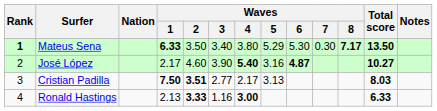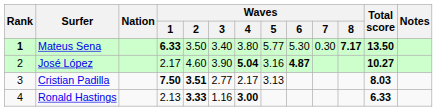 <table class="wikitable sortable" style="text-align:center">
 <tr>
 <th rowspan=2>Rank</th>
 <th rowspan=2>Surfer</th>
 <th rowspan=2>Nation</th>
 <th colspan=8>Waves</th>
 <th rowspan=2>Total<br>score</th>
 <th rowspan=2>Notes</th>
 </tr>
 <tr>
 <th>1</th>
 <th>2</th>
 <th>3</th>
 <th>4</th>
 <th>5</th>
 <th>6</th>
 <th>7</th>
 <th>8</th>
 </tr>
 <tr bgcolor=ccffcc>
 <td><strong>1</strong></td>
 <td align=left><a href='#'>Mateus Sena</a></td>
 <td align=left></td>
 <td><strong>6.33</strong></td>
 <td>3.50</td>
 <td>3.40</td>
 <td>3.80</td>
-<td>5.29</td>
+<td>5.77</td>
 <td>5.30</td>
 <td>0.30</td>
 <td><strong>7.17</strong></td>
 <td><strong>13.50</strong></td>
 <td></td>
 </tr>
 <tr bgcolor=ccffcc>
 <td>2</td>
 <td align=left><a href='#'>José López</a></td>
 <td align=left></td>
 <td>2.17</td>
 <td>4.60</td>
 <td>3.90</td>
-<td><strong>5.40</strong></td>
+<td><strong>5.04</strong></td>
 <td>3.16</td>
 <td><strong>4.87</strong></td>
 <td></td>
 <td></td>
 <td><strong>10.27</strong></td>
 <td></td>
 </tr>
 <tr>
 <td>3</td>
 <td align=left><a href='#'>Cristian Padilla</a></td>
 <td align=left></td>
 <td><strong>7.50</strong></td>
 <td><strong>3.51</strong></td>
 <td>2.77</td>
 <td>2.17</td>
 <td>3.13</td>
 <td></td>
 <td></td>
 <td></td>
 <td><strong>8.03</strong></td>
 <td></td>
 </tr>
 <tr>
 <td>4</td>
 <td align=left><a href='#'>Ronald Hastings</a></td>
 <td align=left></td>
 <td>2.13</td>
 <td><strong>3.33</strong></td>
 <td>1.16</td>
 <td><strong>3.00</strong></td>
 <td></td>
 <td></td>
 <td></td>
 <td></td>
 <td><strong>6.33</strong></td>
 <td></td>
 </tr>
 </table>
